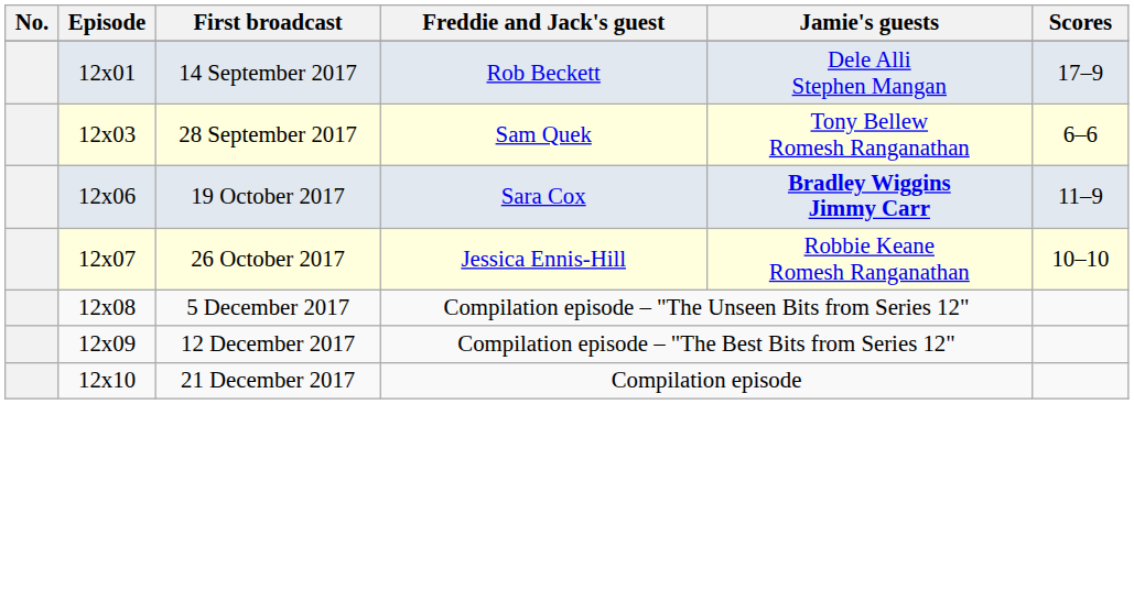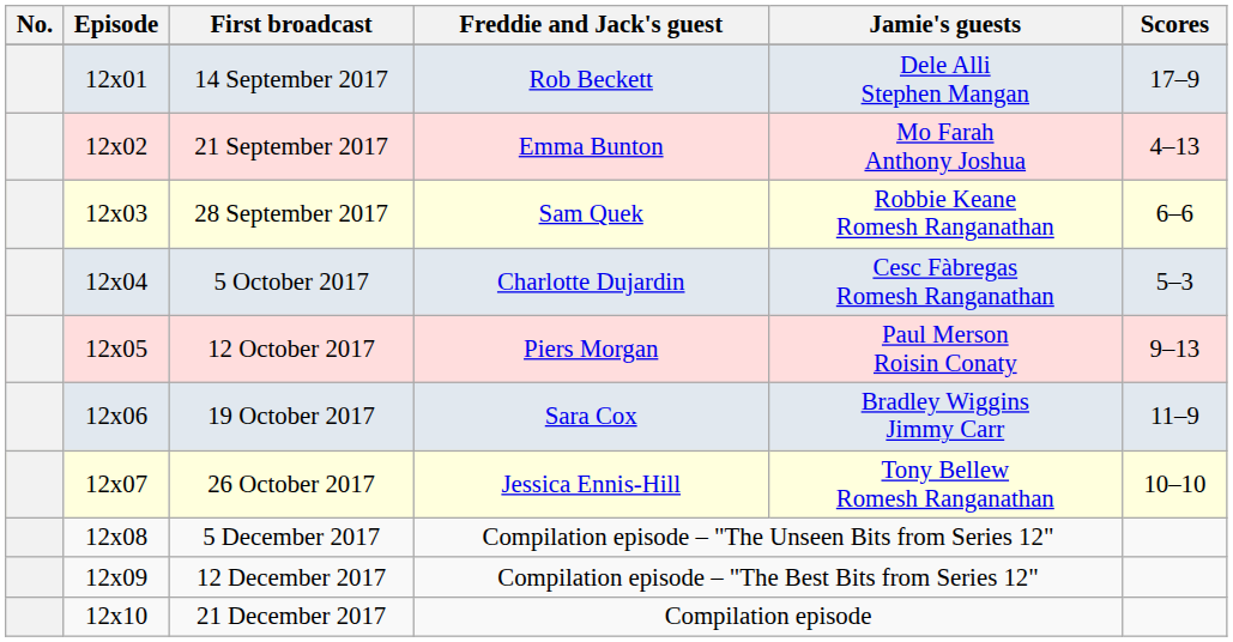 <table class="wikitable plainrowheaders"  style="text-align:center;">
 <tr>
 <th scope"col" style="width:30px;">No.</th>
 <th scope"col" style="width:60px;">Episode</th>
 <th scope"col" style="width:150px;">First broadcast</th>
 <th scope"col" style="width:220px;">Freddie and Jack's guest</th>
 <th scope"col" style="width:220px;">Jamie's guests</th>
 <th scope"col" style="width:60px;">Scores</th>
 </tr>
 <tr>
 </tr>
 <tr style="background:#e1e8ef">
 <th scope="row"></th>
 <td>12x01</td>
 <td>14 September 2017</td>
 <td><a href='#'>Rob Beckett</a></td>
 <td><a href='#'>Dele Alli</a><br><a href='#'>Stephen Mangan</a></td>
 <td>17–9</td>
 </tr>
+<tr style="background:#fdd;">
+<th scope="row"></th>
+<td>12x02</td>
+<td>21 September 2017</td>
+<td><a href='#'>Emma Bunton</a></td>
+<td><a href='#'>Mo Farah</a><br><a href='#'>Anthony Joshua</a></td>
+<td>4–13</td>
+</tr>
 <tr style="background:#ffffdd">
 <th scope="row"></th>
 <td>12x03</td>
 <td>28 September 2017</td>
 <td><a href='#'>Sam Quek</a></td>
-<td><a href='#'>Tony Bellew</a><br><a href='#'>Romesh Ranganathan</a></td>
+<td><a href='#'>Robbie Keane</a><br><a href='#'>Romesh Ranganathan</a></td>
 <td>6–6</td>
+</tr>
+<tr style="background:#e1e8ef">
+<th scope="row"></th>
+<td>12x04</td>
+<td>5 October 2017</td>
+<td><a href='#'>Charlotte Dujardin</a></td>
+<td><a href='#'>Cesc Fàbregas</a><br><a href='#'>Romesh Ranganathan</a></td>
+<td>5–3</td>
+</tr>
+<tr style="background:#fdd;">
+<th scope="row"></th>
+<td>12x05</td>
+<td>12 October 2017</td>
+<td><a href='#'>Piers Morgan</a></td>
+<td><a href='#'>Paul Merson</a><br><a href='#'>Roisin Conaty</a></td>
+<td>9–13</td>
 </tr>
 <tr style="background:#e1e8ef">
 <th scope="row"></th>
 <td>12x06</td>
 <td>19 October 2017</td>
 <td><a href='#'>Sara Cox</a></td>
-<td><strong><a href='#'>Bradley Wiggins</a><br><a href='#'>Jimmy Carr</a></strong></td>
+<td><a href='#'>Bradley Wiggins</a><br><a href='#'>Jimmy Carr</a></td>
 <td>11–9</td>
 </tr>
 <tr style="background:#ffffdd">
 <th scope="row"></th>
 <td>12x07</td>
 <td>26 October 2017</td>
 <td><a href='#'>Jessica Ennis-Hill</a></td>
-<td><a href='#'>Robbie Keane</a><br><a href='#'>Romesh Ranganathan</a></td>
+<td><a href='#'>Tony Bellew</a><br><a href='#'>Romesh Ranganathan</a></td>
 <td>10–10</td>
 </tr>
 <tr>
 <th scope="row"></th>
 <td>12x08</td>
 <td>5 December 2017</td>
 <td colspan="2">Compilation episode – "The Unseen Bits from Series 12"</td>
 <td></td>
 </tr>
 <tr>
 <th scope="row"></th>
 <td>12x09</td>
 <td>12 December 2017</td>
 <td colspan="2">Compilation episode – "The Best Bits from Series 12"</td>
 <td></td>
 </tr>
 <tr>
 <th scope="row"></th>
 <td>12x10</td>
 <td>21 December 2017</td>
 <td colspan="2">Compilation episode</td>
 <td></td>
 </tr>
 </table>
